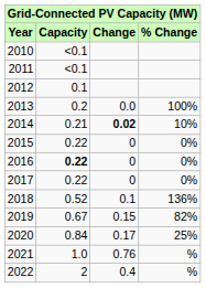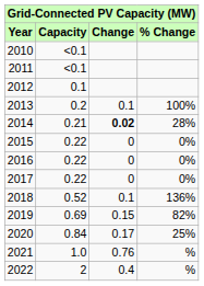 <table class="wikitable" style="text-align:right;">
 <tr>
 <th colspan="4" style="background-color: #cfb;">Grid-Connected PV Capacity (MW)</th>
 </tr>
 <tr>
 <th style="background-color: #cfb;">Year</th>
 <th style="background-color: #cfb;">Capacity</th>
 <th style="background-color: #cfb;">Change</th>
 <th style="background-color: #cfb;">% Change</th>
 </tr>
 <tr>
 <td>2010</td>
 <td><0.1</td>
 <td></td>
 <td></td>
 </tr>
 <tr>
 <td>2011</td>
 <td><0.1</td>
 <td></td>
 <td></td>
 </tr>
 <tr>
 <td>2012</td>
 <td>0.1</td>
 <td></td>
 <td></td>
 </tr>
 <tr>
 <td>2013</td>
 <td>0.2</td>
-<td>0.0</td>
+<td>0.1</td>
 <td>100%</td>
 </tr>
 <tr>
 <td>2014</td>
 <td>0.21</td>
 <td><strong>0.02</strong></td>
-<td>10%</td>
+<td>28%</td>
 </tr>
 <tr>
 <td>2015</td>
 <td>0.22</td>
 <td>0</td>
 <td>0%</td>
 </tr>
 <tr>
 <td>2016</td>
-<td><strong>0.22</strong></td>
+<td>0.22</td>
 <td>0</td>
 <td>0%</td>
 </tr>
 <tr>
 <td>2017</td>
 <td>0.22</td>
 <td>0</td>
 <td>0%</td>
 </tr>
 <tr>
 <td>2018</td>
 <td>0.52</td>
 <td>0.1</td>
 <td>136%</td>
 </tr>
 <tr>
 <td>2019</td>
-<td>0.67</td>
+<td>0.69</td>
 <td>0.15</td>
 <td>82%</td>
 </tr>
 <tr>
 <td>2020</td>
 <td>0.84</td>
 <td>0.17</td>
 <td>25%</td>
 </tr>
 <tr>
 <td>2021</td>
 <td>1.0</td>
 <td>0.76</td>
 <td>%</td>
 </tr>
 <tr>
 <td>2022</td>
 <td>2</td>
 <td>0.4</td>
 <td>%</td>
 </tr>
 </table>
